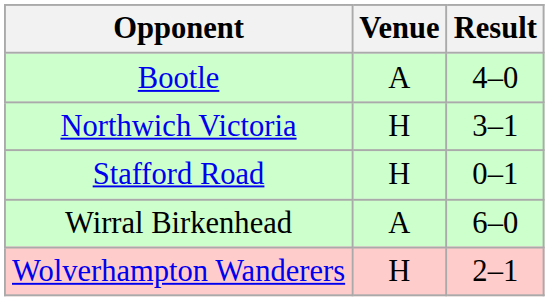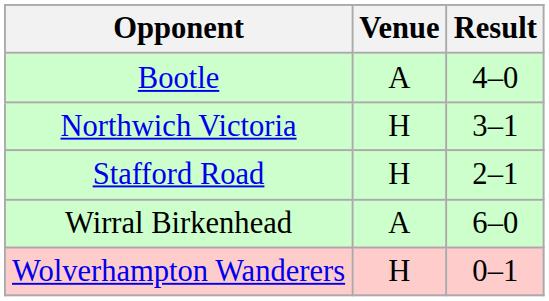 <table class="wikitable" style="font-size:100%; text-align:center">
 <tr>
 <th>Opponent</th>
 <th>Venue</th>
 <th>Result</th>
 </tr>
 <tr style="background-color: #CCFFCC;">
 <td><a href='#'>Bootle</a></td>
 <td>A</td>
 <td>4–0</td>
 </tr>
 <tr style="background-color: #CCFFCC;">
 <td><a href='#'>Northwich Victoria</a></td>
 <td>H</td>
 <td>3–1</td>
 </tr>
 <tr style="background-color: #CCFFCC;">
 <td><a href='#'>Stafford Road</a></td>
 <td>H</td>
-<td>0–1</td>
+<td>2–1</td>
 </tr>
 <tr style="background-color: #CCFFCC;">
 <td>Wirral Birkenhead</td>
 <td>A</td>
 <td>6–0</td>
 </tr>
 <tr style="background-color: #FFCCCC;">
 <td><a href='#'>Wolverhampton Wanderers</a></td>
 <td>H</td>
-<td>2–1</td>
+<td>0–1</td>
 </tr>
 </table>
